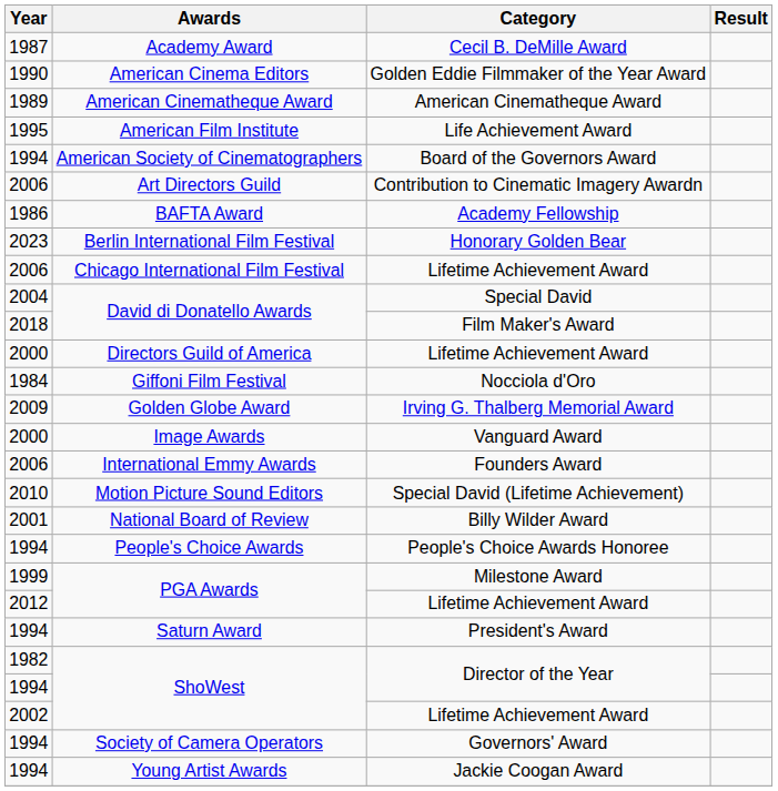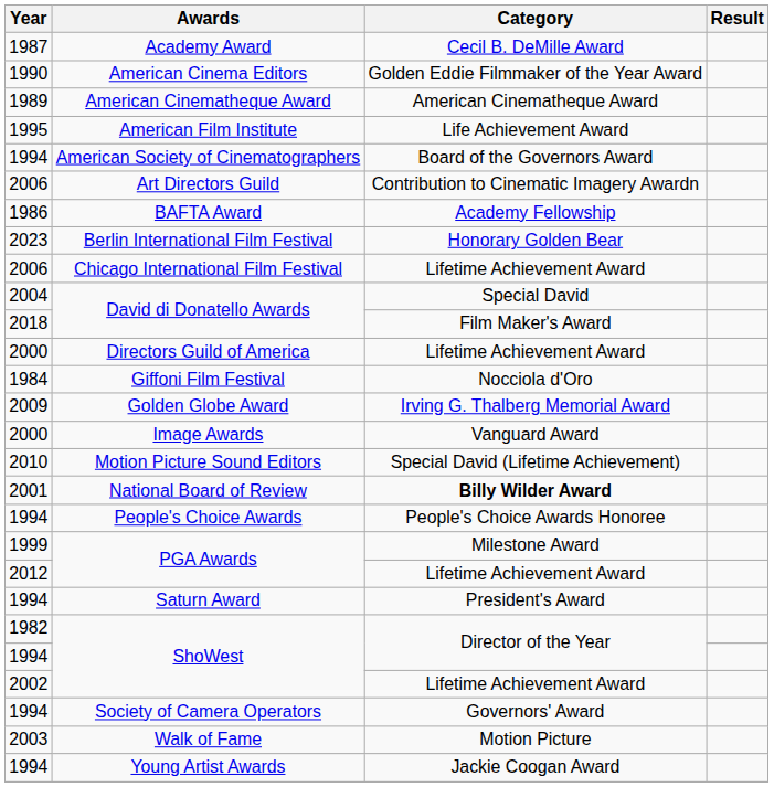 <table class="wikitable">
 <tr>
 <th>Year</th>
 <th>Awards</th>
 <th>Category</th>
 <th>Result</th>
 </tr>
 <tr>
 <td style="text-align:center;">1987</td>
 <td style="text-align:center;"><a href='#'>Academy Award</a></td>
 <td style="text-align:center;"><a href='#'>Cecil B. DeMille Award</a></td>
 <td></td>
 </tr>
 <tr>
 <td style="text-align:center;">1990</td>
 <td style="text-align:center;"><a href='#'>American Cinema Editors</a></td>
 <td style="text-align:center;">Golden Eddie Filmmaker of the Year Award</td>
 <td></td>
 </tr>
 <tr>
 <td style="text-align:center;">1989</td>
 <td style="text-align:center;"><a href='#'>American Cinematheque Award</a></td>
 <td style="text-align:center;">American Cinematheque Award</td>
 <td></td>
 </tr>
 <tr>
 <td style="text-align:center;">1995</td>
 <td style="text-align:center;"><a href='#'>American Film Institute</a></td>
 <td style="text-align:center;">Life Achievement Award</td>
 <td></td>
 </tr>
 <tr>
 <td style="text-align:center;">1994</td>
 <td style="text-align:center;"><a href='#'>American Society of Cinematographers</a></td>
 <td style="text-align:center;">Board of the Governors Award</td>
 <td></td>
 </tr>
 <tr>
 <td style="text-align:center;">2006</td>
 <td style="text-align:center;"><a href='#'>Art Directors Guild</a></td>
 <td style="text-align:center;">Contribution to Cinematic Imagery Awardn</td>
 <td></td>
 </tr>
 <tr>
 <td style="text-align:center;">1986</td>
 <td style="text-align:center;"><a href='#'>BAFTA Award</a></td>
 <td style="text-align:center;"><a href='#'>Academy Fellowship</a></td>
 <td></td>
 </tr>
 <tr>
 <td style="text-align:center;">2023</td>
 <td style="text-align:center;"><a href='#'>Berlin International Film Festival</a></td>
 <td style="text-align:center;"><a href='#'>Honorary Golden Bear</a></td>
 <td></td>
 </tr>
 <tr>
 <td style="text-align:center;">2006</td>
 <td style="text-align:center;"><a href='#'>Chicago International Film Festival</a></td>
 <td style="text-align:center;">Lifetime Achievement Award</td>
 <td></td>
 </tr>
 <tr>
 <td style="text-align:center;">2004</td>
 <td style="text-align:center;"  rowspan="2"><a href='#'>David di Donatello Awards</a></td>
 <td style="text-align:center;">Special David</td>
 <td></td>
 </tr>
 <tr>
 <td style="text-align:center;">2018</td>
 <td style="text-align:center;">Film Maker's Award</td>
 <td></td>
 </tr>
 <tr>
 <td style="text-align:center;">2000</td>
 <td style="text-align:center;"><a href='#'>Directors Guild of America</a></td>
 <td style="text-align:center;">Lifetime Achievement Award</td>
 <td></td>
 </tr>
 <tr>
 <td style="text-align:center;">1984</td>
 <td style="text-align:center;"><a href='#'>Giffoni Film Festival</a></td>
 <td style="text-align:center;">Nocciola d'Oro</td>
 <td></td>
 </tr>
 <tr>
 <td style="text-align:center;">2009</td>
 <td style="text-align:center;"><a href='#'>Golden Globe Award</a></td>
 <td style="text-align:center;"><a href='#'>Irving G. Thalberg Memorial Award</a></td>
 <td></td>
 </tr>
 <tr>
 <td style="text-align:center;">2000</td>
 <td style="text-align:center;"><a href='#'>Image Awards</a></td>
 <td style="text-align:center;">Vanguard Award</td>
 <td></td>
 </tr>
 <tr>
-<td style="text-align:center;">2006</td>
-<td style="text-align:center;"><a href='#'>International Emmy Awards</a></td>
-<td style="text-align:center;">Founders Award</td>
-<td></td>
-</tr>
-<tr>
 <td style="text-align:center;">2010</td>
 <td style="text-align:center;"><a href='#'>Motion Picture Sound Editors</a></td>
 <td style="text-align:center;">Special David (Lifetime Achievement)</td>
 <td></td>
 </tr>
 <tr>
 <td style="text-align:center;">2001</td>
 <td style="text-align:center;"><a href='#'>National Board of Review</a></td>
-<td style="text-align:center;">Billy Wilder Award</td>
+<td style="text-align:center;"><strong>Billy Wilder Award</strong></td>
 <td></td>
 </tr>
 <tr>
 <td style="text-align:center;">1994</td>
 <td style="text-align:center;"><a href='#'>People's Choice Awards</a></td>
 <td style="text-align:center;">People's Choice Awards Honoree</td>
 <td></td>
 </tr>
 <tr>
 <td style="text-align:center;">1999</td>
 <td style="text-align:center;" rowspan="2"><a href='#'>PGA Awards</a></td>
 <td style="text-align:center;">Milestone Award</td>
 <td></td>
 </tr>
 <tr>
 <td style="text-align:center;">2012</td>
 <td style="text-align:center;">Lifetime Achievement Award</td>
 <td></td>
 </tr>
 <tr>
 <td style="text-align:center;">1994</td>
 <td style="text-align:center;"><a href='#'>Saturn Award</a></td>
 <td style="text-align:center;">President's Award</td>
 <td></td>
 </tr>
 <tr>
 <td style="text-align:center;">1982</td>
 <td style="text-align:center;" rowspan="3"><a href='#'>ShoWest</a></td>
 <td style="text-align:center;" rowspan="2">Director of the Year</td>
 <td></td>
 </tr>
 <tr>
 <td style="text-align:center;">1994</td>
 <td></td>
 </tr>
 <tr>
 <td style="text-align:center;">2002</td>
 <td style="text-align:center;">Lifetime Achievement Award</td>
 <td></td>
 </tr>
 <tr>
 <td style="text-align:center;">1994</td>
 <td style="text-align:center;"><a href='#'>Society of Camera Operators</a></td>
 <td style="text-align:center;">Governors' Award</td>
 <td></td>
 </tr>
 <tr>
+<td style="text-align:center;">2003</td>
+<td style="text-align:center;"><a href='#'>Walk of Fame</a></td>
+<td style="text-align:center;">Motion Picture</td>
+<td></td>
+</tr>
+<tr>
 <td style="text-align:center;">1994</td>
 <td style="text-align:center;"><a href='#'>Young Artist Awards</a></td>
 <td style="text-align:center;">Jackie Coogan Award</td>
 <td></td>
 </tr>
 <tr>
 </tr>
 </table>
